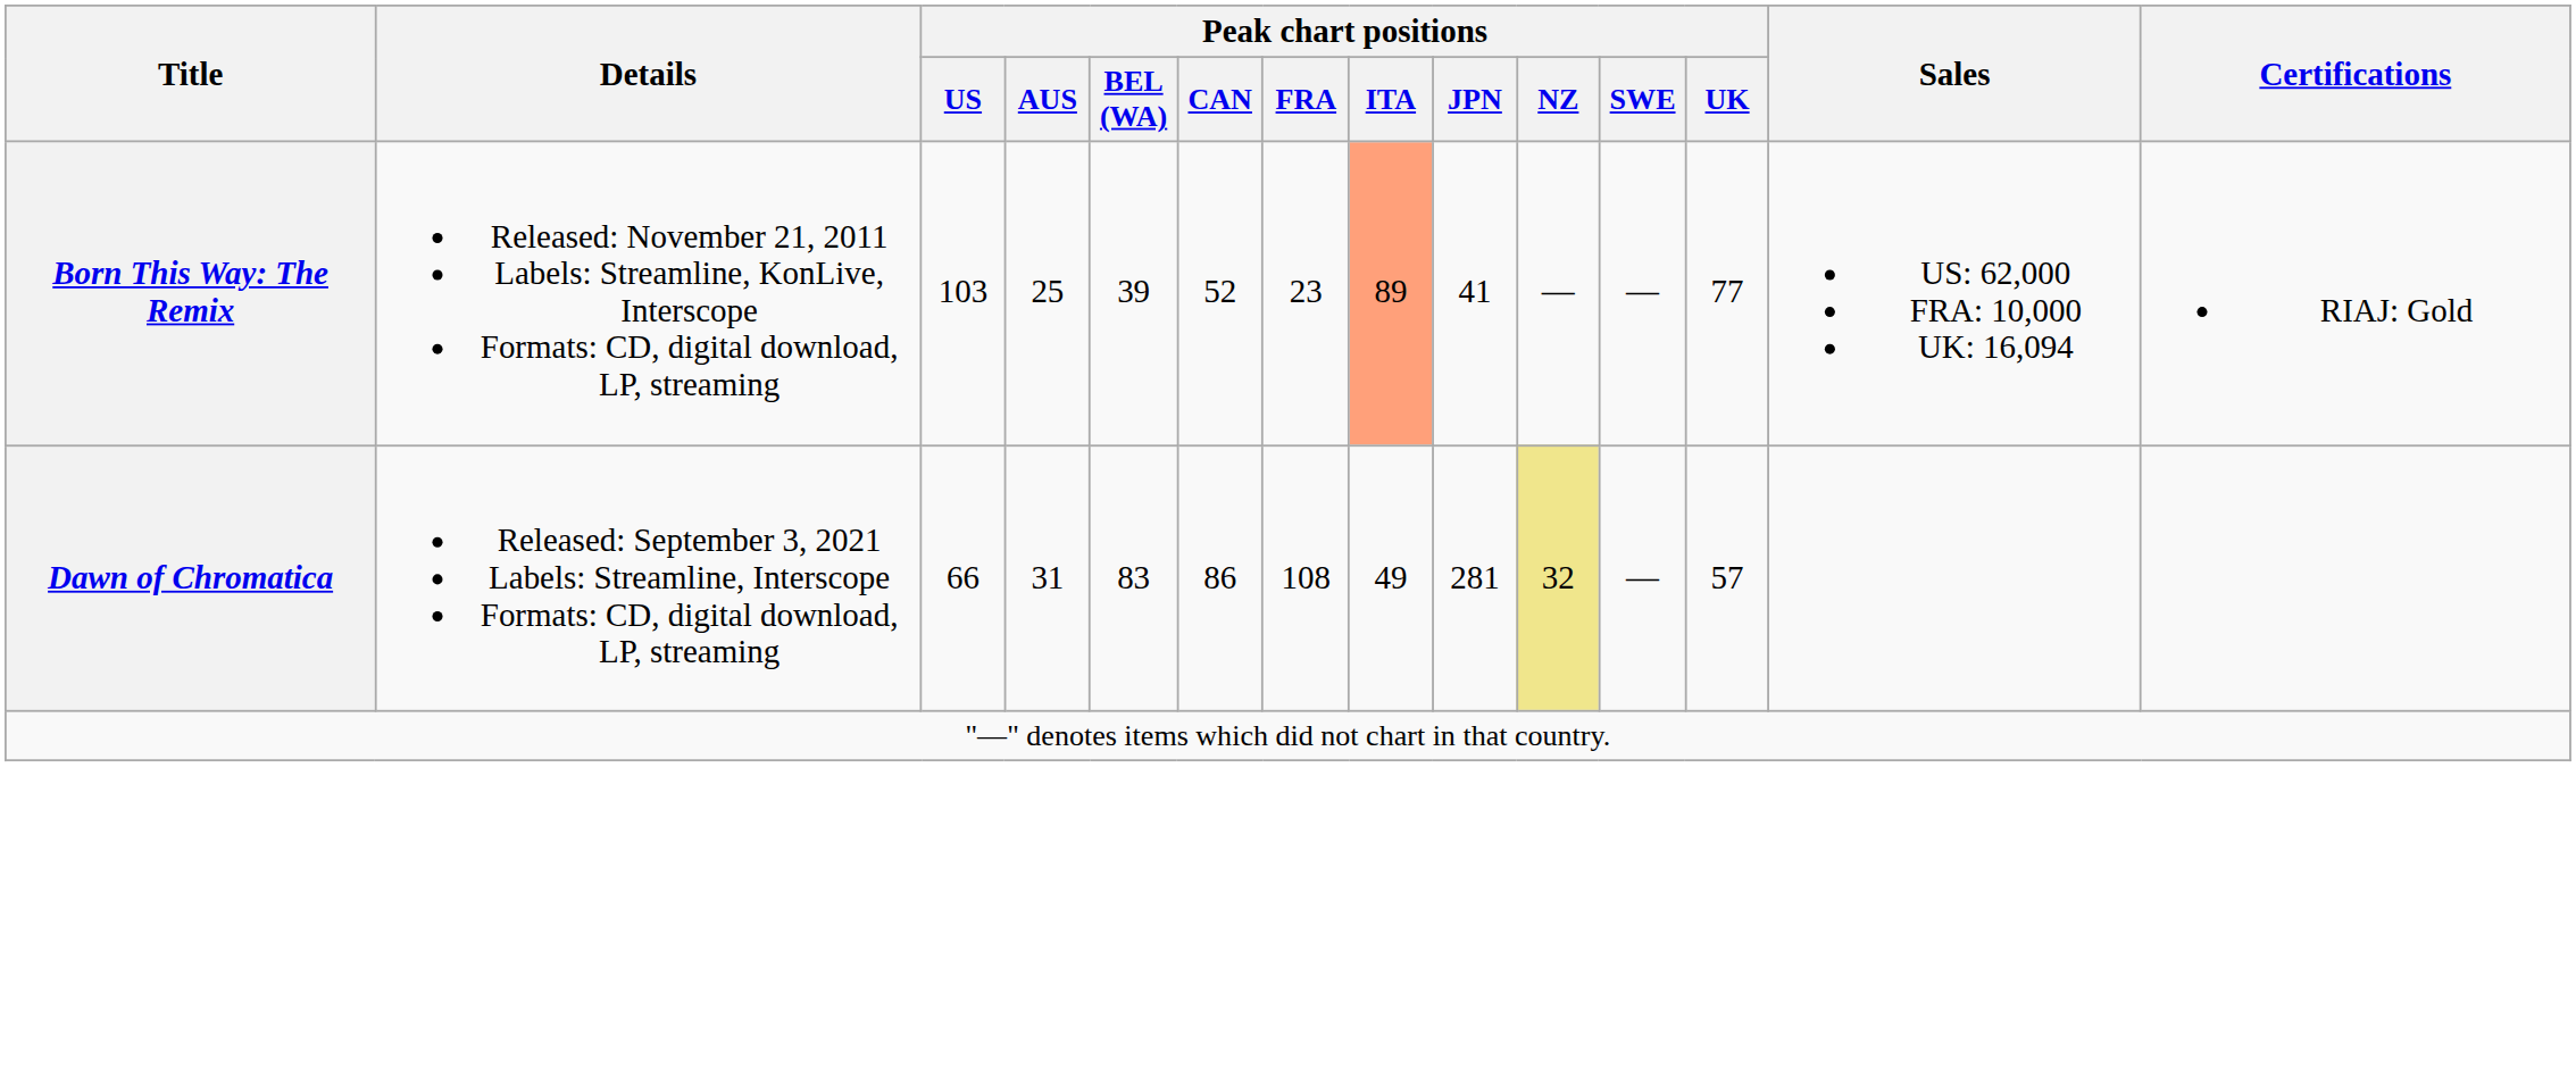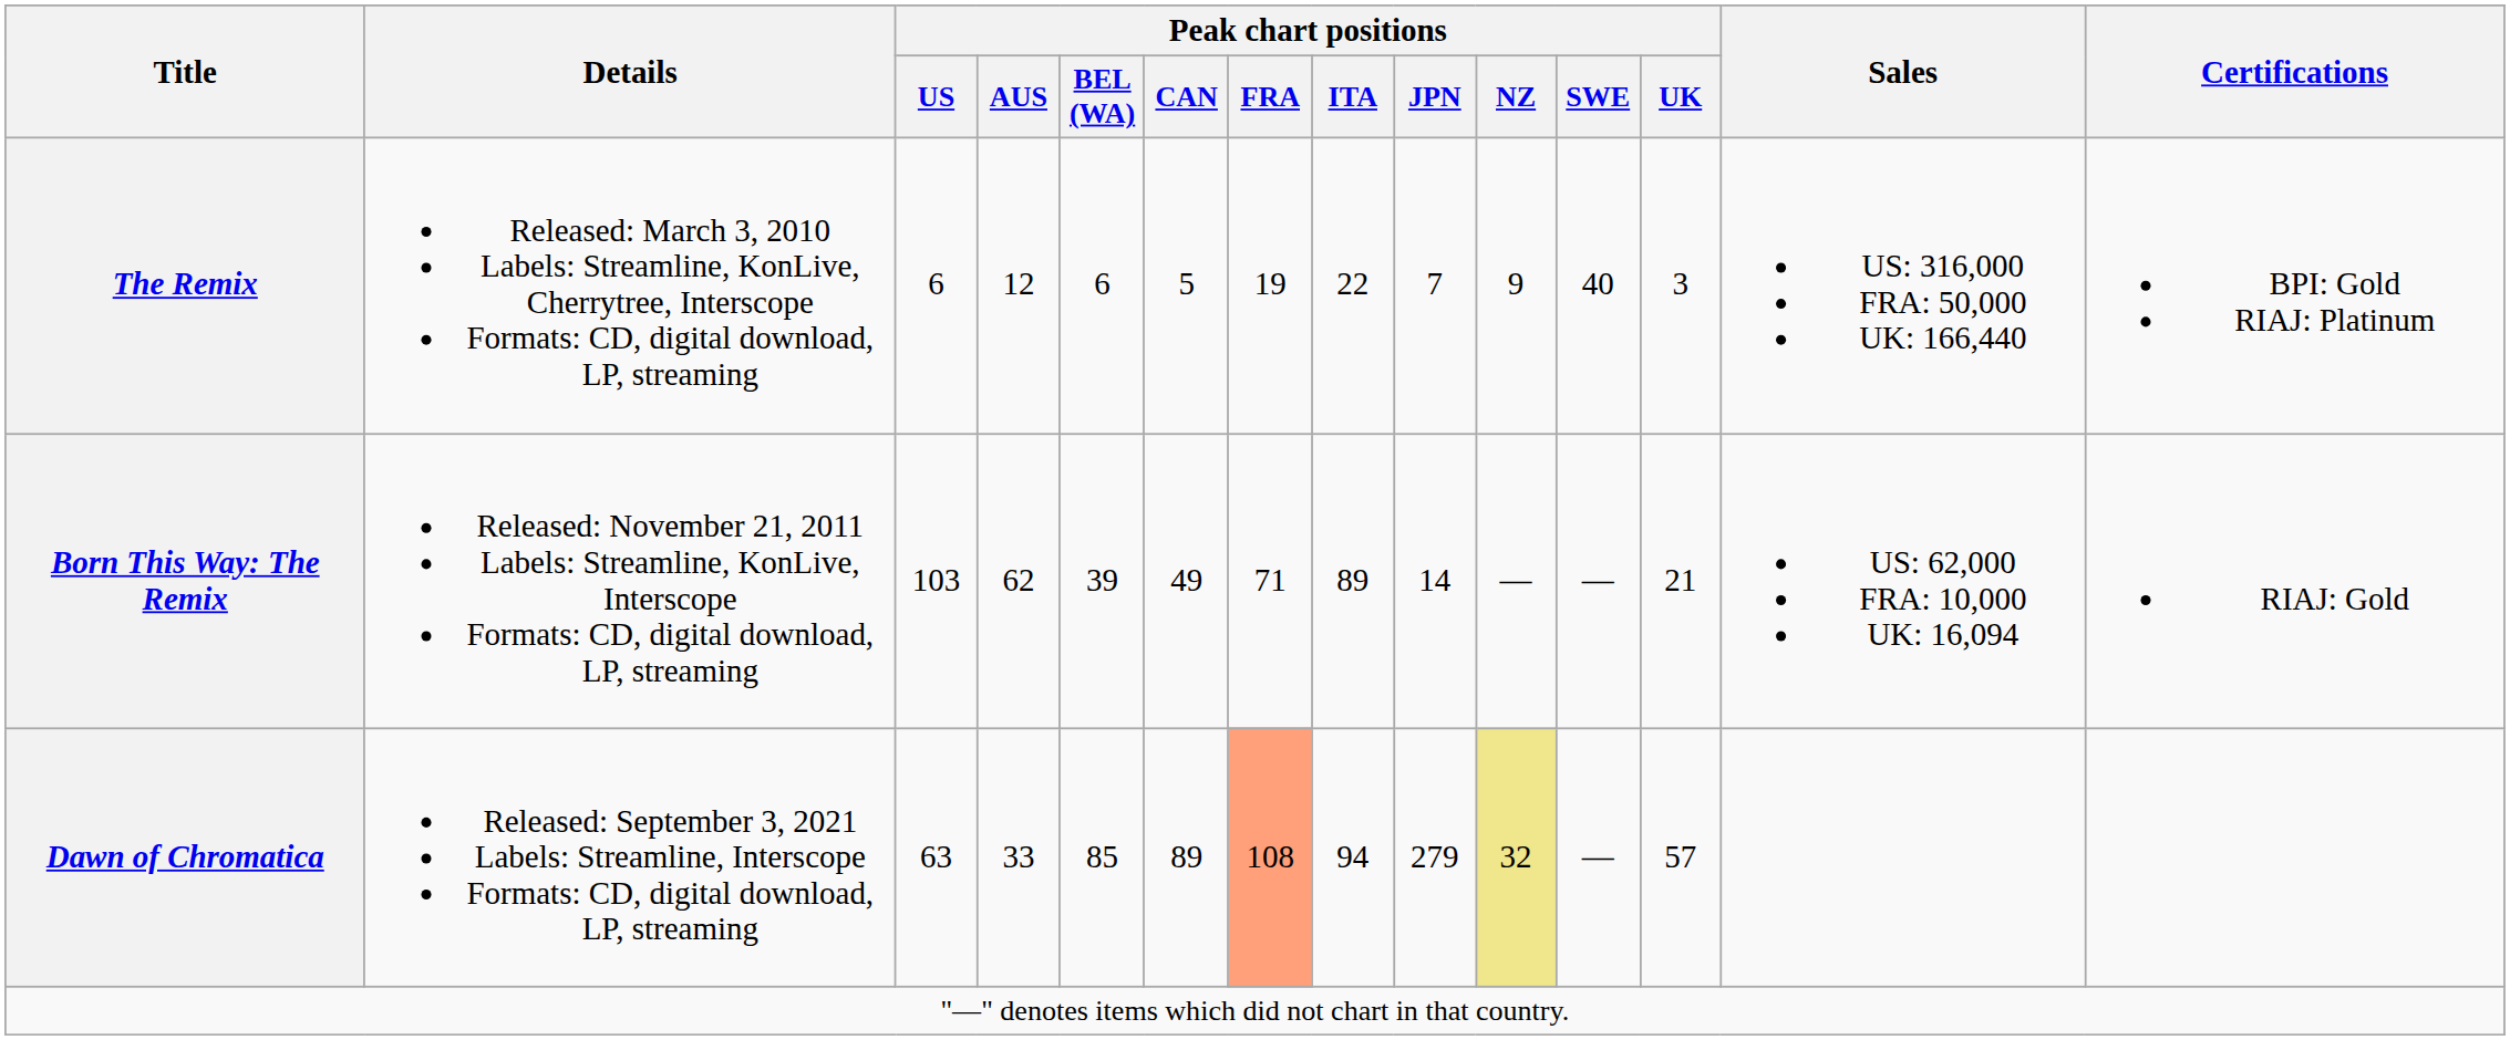 <table class="wikitable plainrowheaders" style="text-align:center;">
 <tr>
 <th scope="col" rowspan="2" style="width:12em;">Title</th>
 <th scope="col" rowspan="2" style="width:18em;">Details</th>
 <th scope="col" colspan="10">Peak chart positions</th>
 <th scope="col" rowspan="2" style="width:12em;">Sales</th>
 <th scope="col" rowspan="2" style="width:14em;"><a href='#'>Certifications</a></th>
 </tr>
 <tr>
 <th scope="col" style="width:2.5em;font-size:90%;"><a href='#'>US</a><br></th>
 <th scope="col" style="width:2.5em;font-size:90%;"><a href='#'>AUS</a><br></th>
 <th scope="col" style="width:2.5em;font-size:90%;"><a href='#'>BEL<br>(WA)</a><br></th>
 <th scope="col" style="width:2.5em;font-size:90%;"><a href='#'>CAN</a><br></th>
 <th scope="col" style="width:2.5em;font-size:90%;"><a href='#'>FRA</a><br></th>
 <th scope="col" style="width:2.5em;font-size:90%;"><a href='#'>ITA</a><br></th>
 <th scope="col" style="width:2.5em;font-size:90%;"><a href='#'>JPN</a><br></th>
 <th scope="col" style="width:2.5em;font-size:90%;"><a href='#'>NZ</a><br></th>
 <th scope="col" style="width:2.5em;font-size:90%;"><a href='#'>SWE</a><br></th>
 <th scope="col" style="width:2.5em;font-size:90%;"><a href='#'>UK</a><br></th>
 </tr>
 <tr>
+<th scope="row"><em><a href='#'>The Remix</a></em></th>
+<td><br><ul><li>Released: March 3, 2010</li><li>Labels: Streamline, KonLive, Cherrytree, Interscope</li><li>Formats: CD, digital download, LP, streaming</li></ul></td>
+<td>6</td>
+<td>12</td>
+<td>6</td>
+<td>5</td>
+<td>19</td>
+<td>22</td>
+<td>7</td>
+<td>9</td>
+<td>40</td>
+<td>3</td>
+<td><br><ul><li>US: 316,000</li><li>FRA: 50,000</li><li>UK: 166,440</li></ul></td>
+<td><br><ul><li>BPI: Gold</li><li>RIAJ: Platinum</li></ul></td>
+</tr>
+<tr>
 <th scope="row"><em><a href='#'>Born This Way: The Remix</a></em></th>
 <td><br><ul><li>Released: November 21, 2011</li><li>Labels: Streamline, KonLive, Interscope</li><li>Formats: CD, digital download, LP, streaming</li></ul></td>
 <td>103</td>
-<td>25</td>
+<td>62</td>
 <td>39</td>
-<td>52</td>
-<td>23</td>
-<td style="background: lightsalmon;">89</td>
-<td>41</td>
+<td>49</td>
+<td>71</td>
+<td>89</td>
+<td>14</td>
 <td>—</td>
 <td>—</td>
-<td>77</td>
+<td>21</td>
 <td><br><ul><li>US: 62,000</li><li>FRA: 10,000</li><li>UK: 16,094</li></ul></td>
 <td><br><ul><li>RIAJ: Gold</li></ul></td>
 </tr>
 <tr>
 <th scope="row"><em><a href='#'>Dawn of Chromatica</a></em></th>
 <td><br><ul><li>Released: September 3, 2021</li><li>Labels: Streamline, Interscope</li><li>Formats: CD, digital download, LP, streaming</li></ul></td>
-<td>66</td>
-<td>31</td>
-<td>83</td>
-<td>86</td>
-<td>108</td>
-<td>49</td>
-<td>281</td>
+<td>63</td>
+<td>33</td>
+<td>85</td>
+<td>89</td>
+<td style="background: lightsalmon;">108</td>
+<td>94</td>
+<td>279</td>
 <td style="background: khaki;">32</td>
 <td>—</td>
 <td>57</td>
 <td></td>
 <td></td>
 </tr>
 <tr>
 <td colspan="14" style="text-align:center; font-size:90%;">"—" denotes items which did not chart in that country.</td>
 </tr>
 </table>
